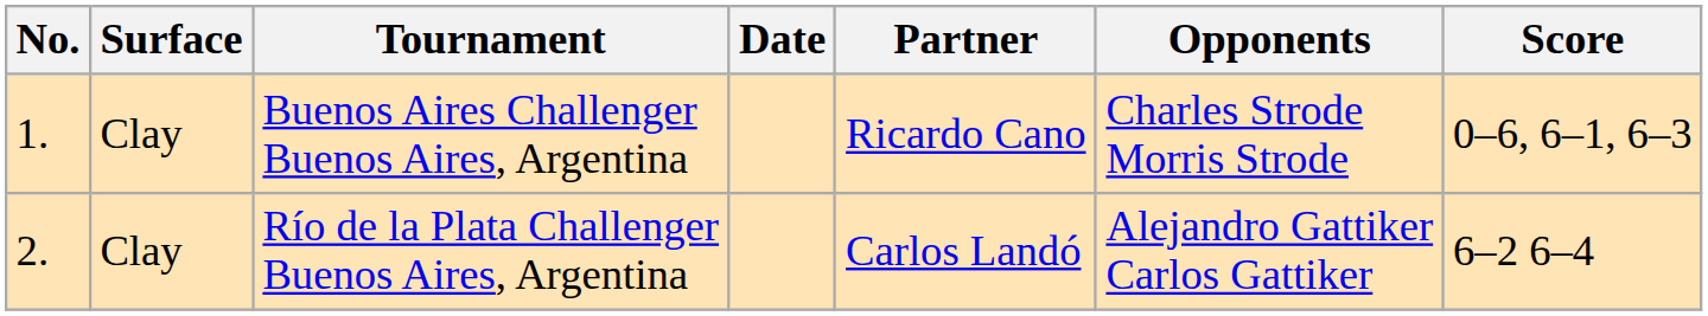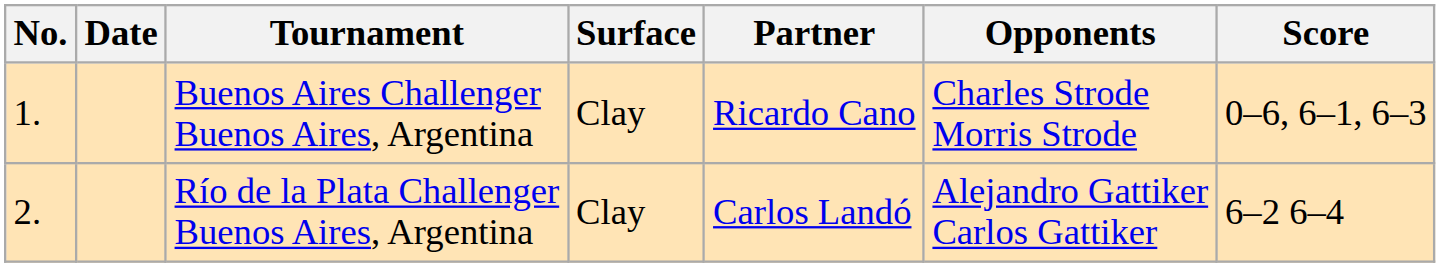 <table class="sortable wikitable">
 <tr>
 <th>No.</th>
+<th>Date</th>
+<th>Tournament</th>
 <th>Surface</th>
-<th>Tournament</th>
-<th>Date</th>
 <th>Partner</th>
 <th>Opponents</th>
 <th class="unsortable">Score</th>
 </tr>
 <tr style="background:moccasin;">
 <td>1.</td>
+<td></td>
+<td><a href='#'>Buenos Aires Challenger</a><br><a href='#'>Buenos Aires</a>, Argentina</td>
 <td>Clay</td>
-<td><a href='#'>Buenos Aires Challenger</a><br><a href='#'>Buenos Aires</a>, Argentina</td>
-<td></td>
 <td> <a href='#'>Ricardo Cano</a></td>
 <td> <a href='#'>Charles Strode</a> <br>  <a href='#'>Morris Strode</a></td>
 <td>0–6, 6–1, 6–3</td>
 </tr>
 <tr style="background:moccasin;">
 <td>2.</td>
+<td></td>
+<td><a href='#'>Río de la Plata Challenger</a><br><a href='#'>Buenos Aires</a>, Argentina</td>
 <td>Clay</td>
-<td><a href='#'>Río de la Plata Challenger</a><br><a href='#'>Buenos Aires</a>, Argentina</td>
-<td></td>
 <td> <a href='#'>Carlos Landó</a></td>
 <td> <a href='#'>Alejandro Gattiker</a> <br>  <a href='#'>Carlos Gattiker</a></td>
 <td>6–2 6–4</td>
 </tr>
 </table>
